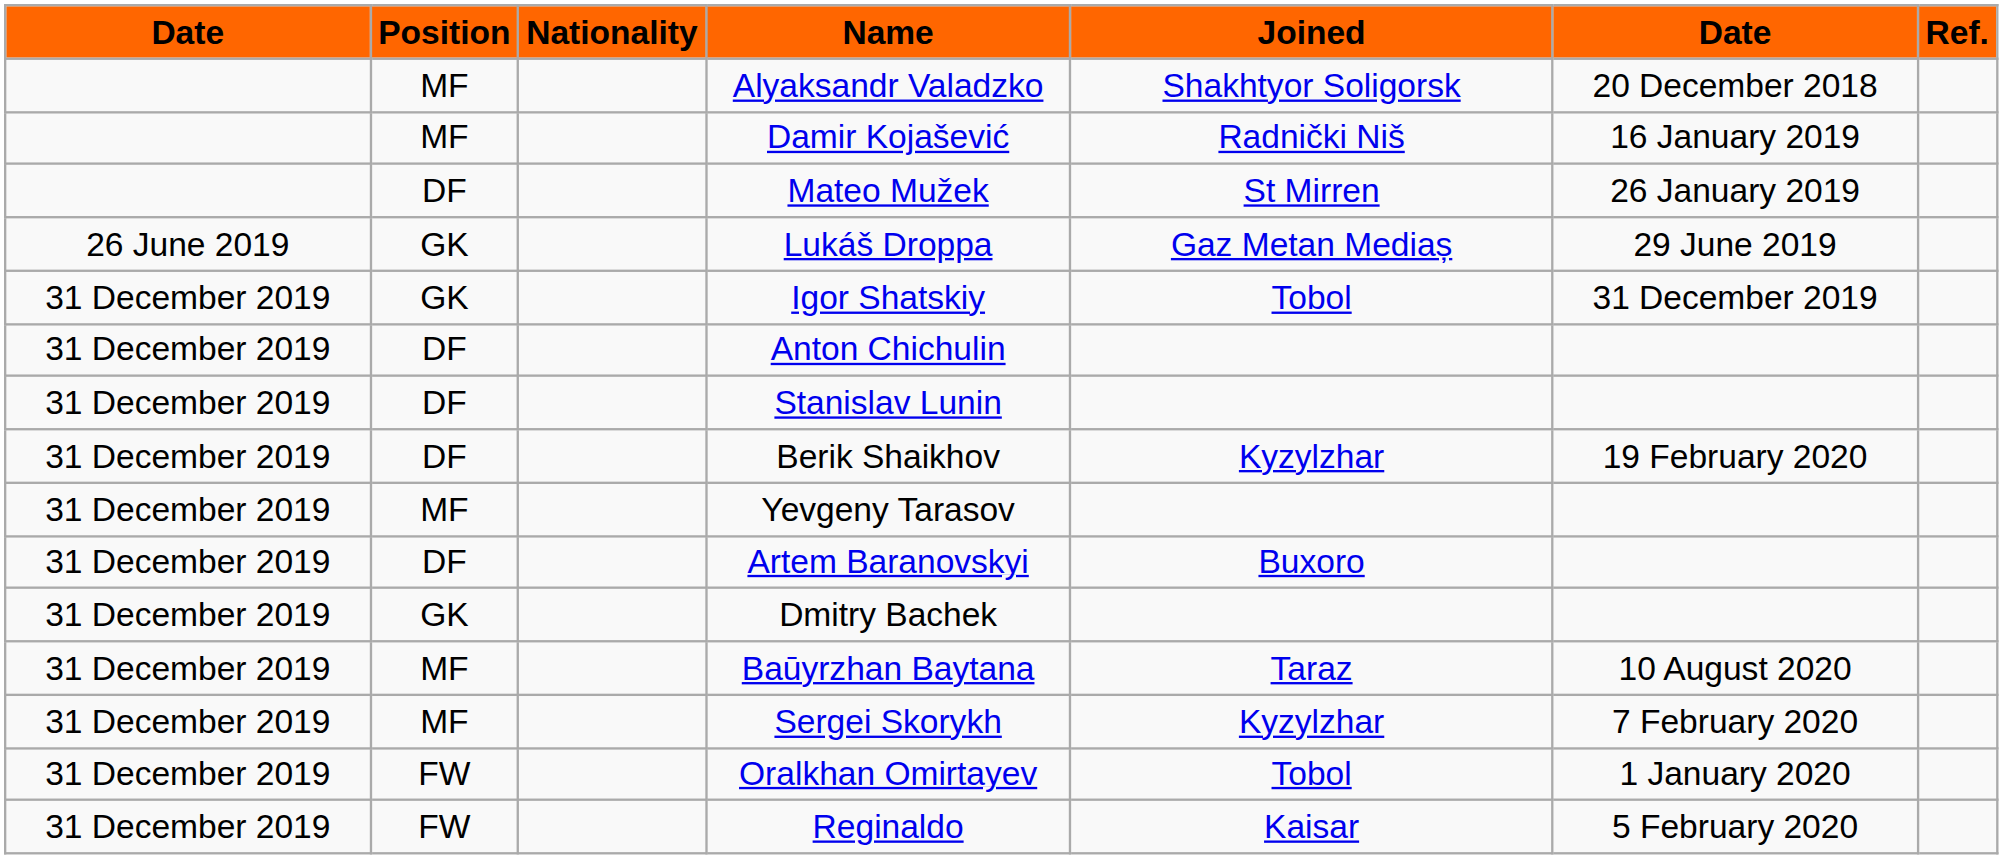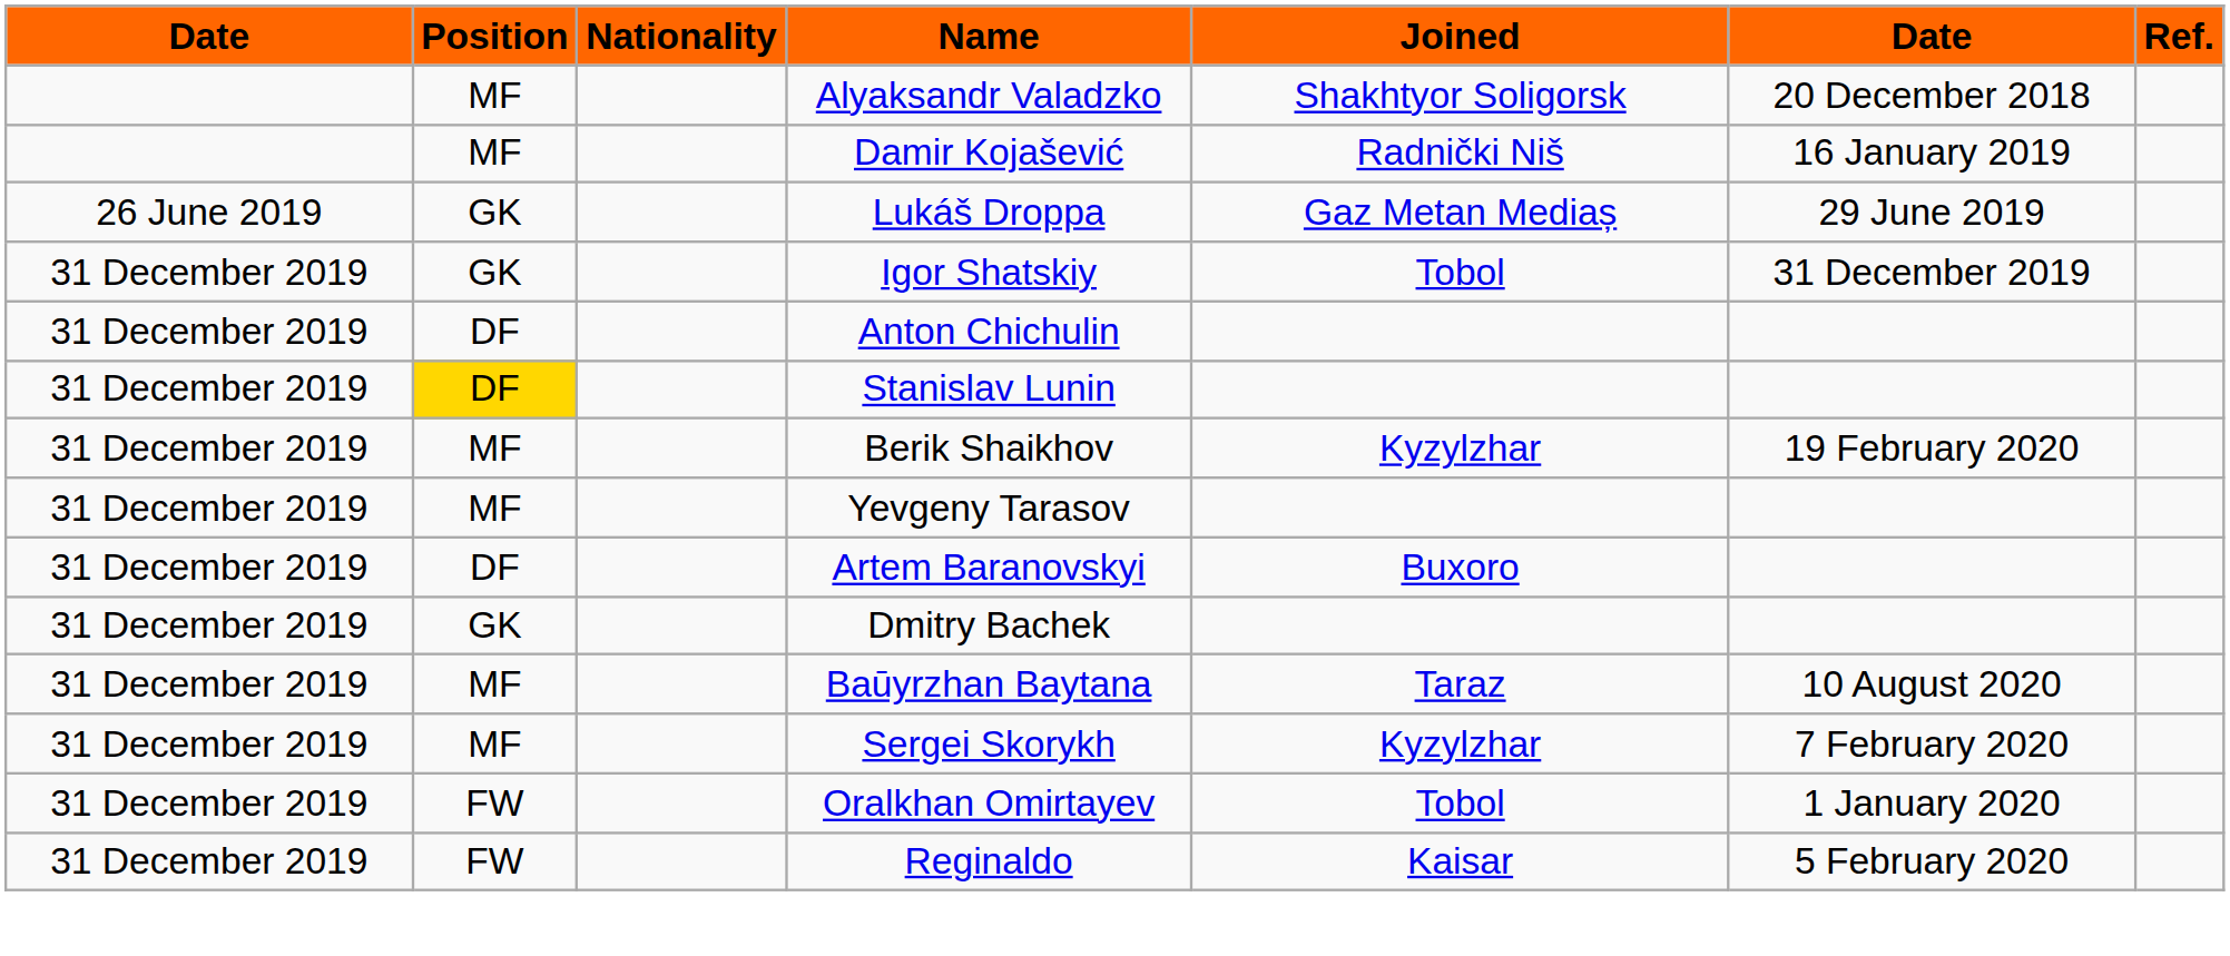 <table class="wikitable"  style="text-align:center; font-size:90%; ">
 <tr>
 <th style="background:#FF6600; color:#000000; width:150px;">Date</th>
 <th style="background:#FF6600; color:#000000; width:50px;">Position</th>
 <th style="background:#FF6600; color:#000000; width:50px;">Nationality</th>
 <th style="background:#FF6600; color:#000000; width:150px;">Name</th>
 <th style="background:#FF6600; color:#000000; width:200px;">Joined</th>
 <th style="background:#FF6600; color:#000000; width:150px;">Date</th>
 <th style="background:#FF6600; color:#000000; width:25px;">Ref.</th>
 </tr>
 <tr>
 <td></td>
 <td>MF</td>
 <td></td>
 <td><a href='#'>Alyaksandr Valadzko</a></td>
 <td><a href='#'>Shakhtyor Soligorsk</a></td>
 <td>20 December 2018</td>
 <td></td>
 </tr>
 <tr>
 <td></td>
 <td>MF</td>
 <td></td>
 <td><a href='#'>Damir Kojašević</a></td>
 <td><a href='#'>Radnički Niš</a></td>
 <td>16 January 2019</td>
-<td></td>
-</tr>
-<tr>
-<td></td>
-<td>DF</td>
-<td></td>
-<td><a href='#'>Mateo Mužek</a></td>
-<td><a href='#'>St Mirren</a></td>
-<td>26 January 2019</td>
 <td></td>
 </tr>
 <tr>
 <td>26 June 2019</td>
 <td>GK</td>
 <td></td>
 <td><a href='#'>Lukáš Droppa</a></td>
 <td><a href='#'>Gaz Metan Mediaș</a></td>
 <td>29 June 2019</td>
 <td></td>
 </tr>
 <tr>
 <td>31 December 2019</td>
 <td>GK</td>
 <td></td>
 <td><a href='#'>Igor Shatskiy</a></td>
 <td><a href='#'>Tobol</a></td>
 <td>31 December 2019</td>
 <td></td>
 </tr>
 <tr>
 <td>31 December 2019</td>
 <td>DF</td>
 <td></td>
 <td><a href='#'>Anton Chichulin</a></td>
 <td></td>
 <td></td>
 <td></td>
 </tr>
 <tr>
 <td>31 December 2019</td>
-<td>DF</td>
+<td style="background: gold;">DF</td>
 <td></td>
 <td><a href='#'>Stanislav Lunin</a></td>
 <td></td>
 <td></td>
 <td></td>
 </tr>
 <tr>
 <td>31 December 2019</td>
-<td>DF</td>
+<td>MF</td>
 <td></td>
 <td>Berik Shaikhov</td>
 <td><a href='#'>Kyzylzhar</a></td>
 <td>19 February 2020</td>
 <td></td>
 </tr>
 <tr>
 <td>31 December 2019</td>
 <td>MF</td>
 <td></td>
 <td>Yevgeny Tarasov</td>
 <td></td>
 <td></td>
 <td></td>
 </tr>
 <tr>
 <td>31 December 2019</td>
 <td>DF</td>
 <td></td>
 <td><a href='#'>Artem Baranovskyi</a></td>
 <td><a href='#'>Buxoro</a></td>
 <td></td>
 <td></td>
 </tr>
 <tr>
 <td>31 December 2019</td>
 <td>GK</td>
 <td></td>
 <td>Dmitry Bachek</td>
 <td></td>
 <td></td>
 <td></td>
 </tr>
 <tr>
 <td>31 December 2019</td>
 <td>MF</td>
 <td></td>
 <td><a href='#'>Baūyrzhan Baytana</a></td>
 <td><a href='#'>Taraz</a></td>
 <td>10 August 2020</td>
 <td></td>
 </tr>
 <tr>
 <td>31 December 2019</td>
 <td>MF</td>
 <td></td>
 <td><a href='#'>Sergei Skorykh</a></td>
 <td><a href='#'>Kyzylzhar</a></td>
 <td>7 February 2020</td>
 <td></td>
 </tr>
 <tr>
 <td>31 December 2019</td>
 <td>FW</td>
 <td></td>
 <td><a href='#'>Oralkhan Omirtayev</a></td>
 <td><a href='#'>Tobol</a></td>
 <td>1 January 2020</td>
 <td></td>
 </tr>
 <tr>
 <td>31 December 2019</td>
 <td>FW</td>
 <td></td>
 <td><a href='#'>Reginaldo</a></td>
 <td><a href='#'>Kaisar</a></td>
 <td>5 February 2020</td>
 <td></td>
 </tr>
 </table>
